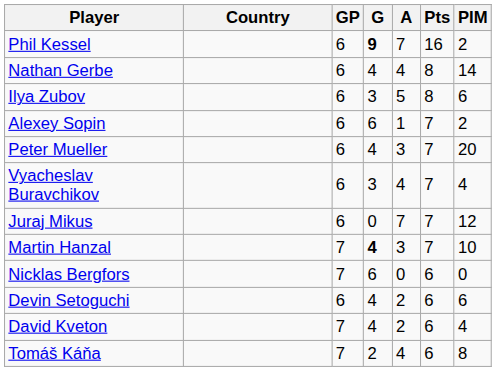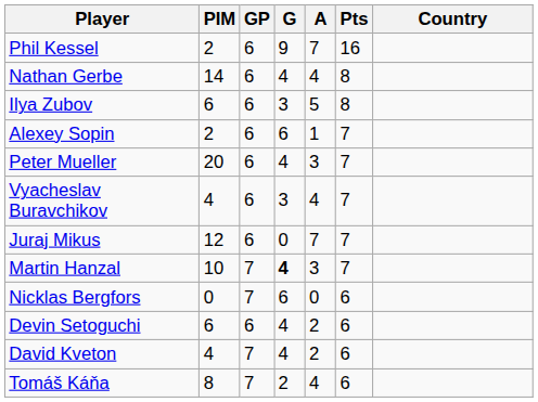 <table class="wikitable">
 <tr>
 <th width=165>Player</th>
-<th width=135>Country</th>
+<th width=20>PIM</th>
 <th width=20>GP</th>
 <th width=20>G</th>
 <th width=20>A</th>
 <th width=20>Pts</th>
-<th width=20>PIM</th>
+<th width=135>Country</th>
 </tr>
 <tr>
 <td><a href='#'>Phil Kessel</a></td>
-<td></td>
+<td>2</td>
 <td>6</td>
-<td><strong>9</strong></td>
+<td>9</td>
 <td>7</td>
 <td>16</td>
-<td>2</td>
+<td></td>
 </tr>
 <tr>
 <td><a href='#'>Nathan Gerbe</a></td>
-<td></td>
+<td>14</td>
 <td>6</td>
 <td>4</td>
 <td>4</td>
 <td>8</td>
-<td>14</td>
+<td></td>
 </tr>
 <tr>
 <td><a href='#'>Ilya Zubov</a></td>
-<td></td>
+<td>6</td>
 <td>6</td>
 <td>3</td>
 <td>5</td>
 <td>8</td>
-<td>6</td>
+<td></td>
 </tr>
 <tr>
 <td><a href='#'>Alexey Sopin</a></td>
-<td></td>
+<td>2</td>
 <td>6</td>
 <td>6</td>
 <td>1</td>
 <td>7</td>
-<td>2</td>
+<td></td>
 </tr>
 <tr>
 <td><a href='#'>Peter Mueller</a></td>
-<td></td>
+<td>20</td>
 <td>6</td>
 <td>4</td>
 <td>3</td>
 <td>7</td>
-<td>20</td>
+<td></td>
 </tr>
 <tr>
 <td><a href='#'>Vyacheslav Buravchikov</a></td>
-<td></td>
+<td>4</td>
 <td>6</td>
 <td>3</td>
 <td>4</td>
 <td>7</td>
-<td>4</td>
+<td></td>
 </tr>
 <tr>
 <td><a href='#'>Juraj Mikus</a></td>
-<td></td>
+<td>12</td>
 <td>6</td>
 <td>0</td>
 <td>7</td>
 <td>7</td>
-<td>12</td>
+<td></td>
 </tr>
 <tr>
 <td><a href='#'>Martin Hanzal</a></td>
-<td></td>
+<td>10</td>
 <td>7</td>
 <td><strong>4</strong></td>
 <td>3</td>
 <td>7</td>
-<td>10</td>
+<td></td>
 </tr>
 <tr>
 <td><a href='#'>Nicklas Bergfors</a></td>
-<td></td>
+<td>0</td>
 <td>7</td>
 <td>6</td>
 <td>0</td>
 <td>6</td>
-<td>0</td>
+<td></td>
 </tr>
 <tr>
 <td><a href='#'>Devin Setoguchi</a></td>
-<td></td>
+<td>6</td>
 <td>6</td>
 <td>4</td>
 <td>2</td>
 <td>6</td>
-<td>6</td>
+<td></td>
 </tr>
 <tr>
 <td><a href='#'>David Kveton</a></td>
-<td></td>
+<td>4</td>
 <td>7</td>
 <td>4</td>
 <td>2</td>
 <td>6</td>
-<td>4</td>
+<td></td>
 </tr>
 <tr>
 <td><a href='#'>Tomáš Káňa</a></td>
-<td></td>
+<td>8</td>
 <td>7</td>
 <td>2</td>
 <td>4</td>
 <td>6</td>
-<td>8</td>
+<td></td>
 </tr>
 </table>
